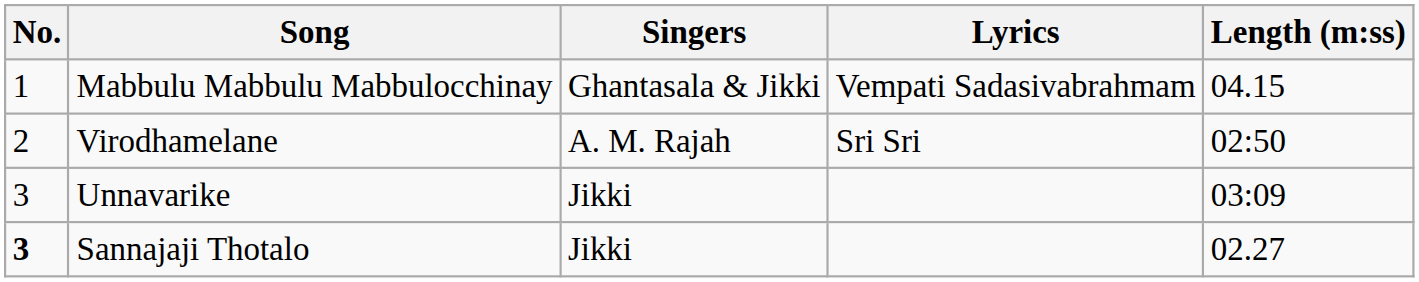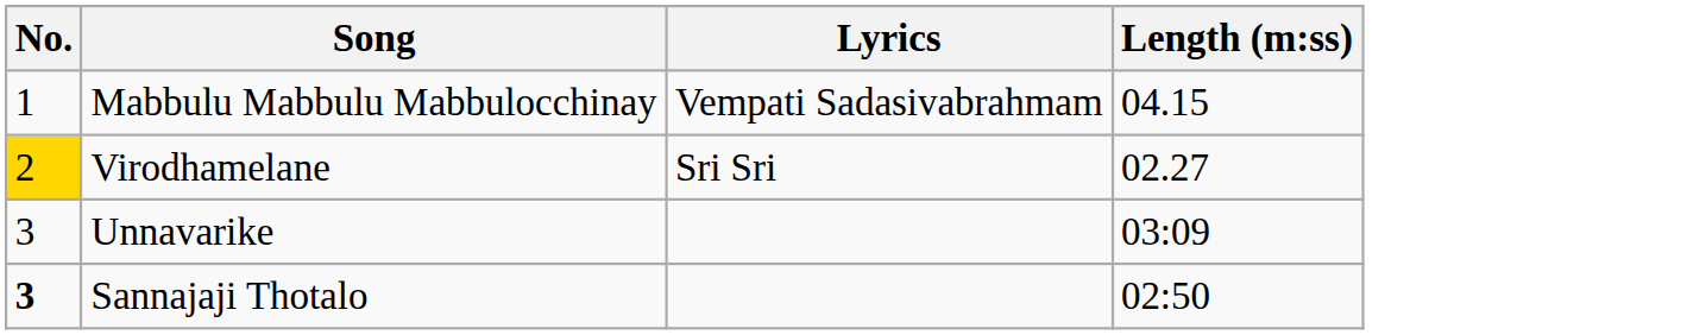 <table class="wikitable" style="font-size:95%;">
 <tr>
 <th>No.</th>
 <th>Song</th>
-<th>Singers</th>
 <th>Lyrics</th>
 <th>Length (m:ss)</th>
 </tr>
 <tr>
 <td>1</td>
 <td>Mabbulu Mabbulu Mabbulocchinay</td>
-<td>Ghantasala & Jikki</td>
 <td>Vempati Sadasivabrahmam</td>
 <td>04.15</td>
 </tr>
 <tr>
-<td>2</td>
+<td style="background: gold;">2</td>
 <td>Virodhamelane</td>
-<td>A. M. Rajah</td>
 <td>Sri Sri</td>
-<td>02:50</td>
+<td>02.27</td>
 </tr>
 <tr>
 <td>3</td>
 <td>Unnavarike</td>
-<td>Jikki</td>
 <td></td>
 <td>03:09</td>
 </tr>
 <tr>
 <td><strong>3</strong></td>
 <td>Sannajaji Thotalo</td>
-<td>Jikki</td>
 <td></td>
-<td>02.27</td>
+<td>02:50</td>
 </tr>
 </table>
